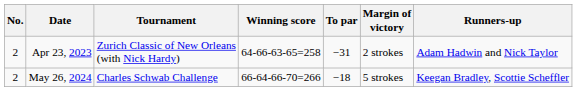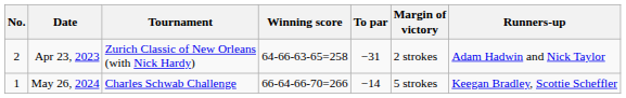 <table class="wikitable" style="font-size:95%;">
 <tr>
 <th>No.</th>
 <th>Date</th>
 <th>Tournament</th>
 <th>Winning score</th>
 <th>To par</th>
 <th>Margin of<br>victory</th>
 <th>Runners-up</th>
 </tr>
 <tr>
 <td align=center>2</td>
 <td align=right>Apr 23, <a href='#'>2023</a></td>
 <td><a href='#'>Zurich Classic of New Orleans</a><br>(with  <a href='#'>Nick Hardy</a>)</td>
 <td align=right>64-66-63-65=258</td>
 <td align=center>−31</td>
 <td>2 strokes</td>
 <td> <a href='#'>Adam Hadwin</a> and  <a href='#'>Nick Taylor</a></td>
 </tr>
 <tr>
-<td align=center>2</td>
+<td align=center>1</td>
 <td align=right>May 26, <a href='#'>2024</a></td>
 <td><a href='#'>Charles Schwab Challenge</a></td>
 <td align=right>66-64-66-70=266</td>
-<td align=center>−18</td>
+<td align=center>−14</td>
 <td>5 strokes</td>
 <td> <a href='#'>Keegan Bradley</a>,  <a href='#'>Scottie Scheffler</a></td>
 </tr>
 </table>
